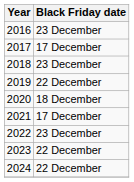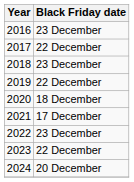 <table class="wikitable">
 <tr>
 <th>Year</th>
 <th>Black Friday date</th>
 </tr>
 <tr>
 <td>2016</td>
 <td>23 December</td>
 </tr>
 <tr>
 <td>2017</td>
-<td>17 December</td>
+<td>22 December</td>
 </tr>
 <tr>
 <td>2018</td>
 <td>23 December</td>
 </tr>
 <tr>
 <td>2019</td>
 <td>22 December</td>
 </tr>
 <tr>
 <td>2020</td>
 <td>18 December</td>
 </tr>
 <tr>
 <td>2021</td>
 <td>17 December</td>
 </tr>
 <tr>
 <td>2022</td>
 <td>23 December</td>
 </tr>
 <tr>
 <td>2023</td>
 <td>22 December</td>
 </tr>
 <tr>
 <td>2024</td>
-<td>22 December</td>
+<td>20 December</td>
 </tr>
 <tr>
 </tr>
 </table>
